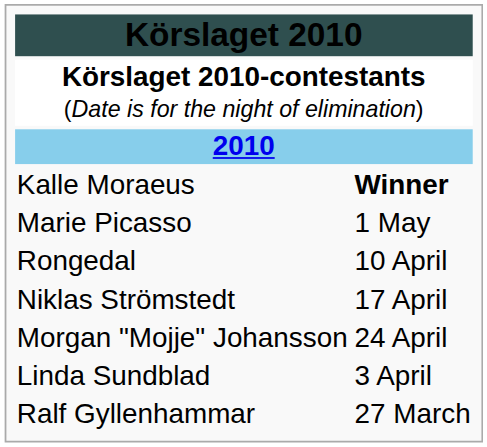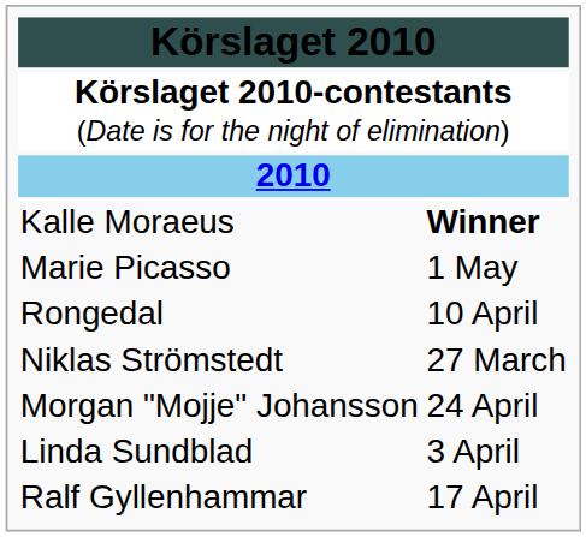 <table class="infobox">
 <tr>
 <td colspan="2" style="background:#2F4F4F; text-align:center;"><big><strong><span>Körslaget 2010</span></strong></big></td>
 </tr>
 <tr>
 <td colspan="2" style="background:#FFFFFF; text-align:center;"><strong>Körslaget 2010-contestants</strong><br><small>(<em>Date is for the night of elimination</em>)</small></td>
 </tr>
 <tr>
 <td colspan="2" style="background:#87CEEB; text-align:center;"><strong><a href='#'>2010</a></strong></td>
 </tr>
 <tr ---->
 <td>Kalle Moraeus</td>
 <td><strong>Winner</strong></td>
 </tr>
 <tr ---->
 <td>Marie Picasso</td>
 <td>1 May</td>
 </tr>
 <tr ---->
 <td>Rongedal</td>
 <td>10 April</td>
 </tr>
 <tr ---->
 <td>Niklas Strömstedt</td>
-<td>17 April</td>
+<td>27 March</td>
 </tr>
 <tr ---->
 <td>Morgan "Mojje" Johansson</td>
 <td>24 April</td>
 </tr>
 <tr ---->
 <td>Linda Sundblad</td>
 <td>3 April</td>
 </tr>
 <tr ---->
 <td>Ralf Gyllenhammar</td>
-<td>27 March</td>
+<td>17 April</td>
 </tr>
 </table>
